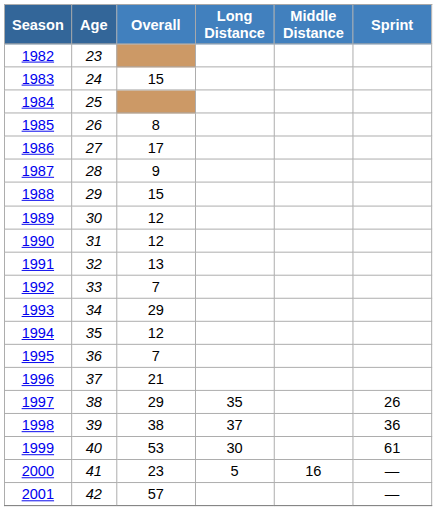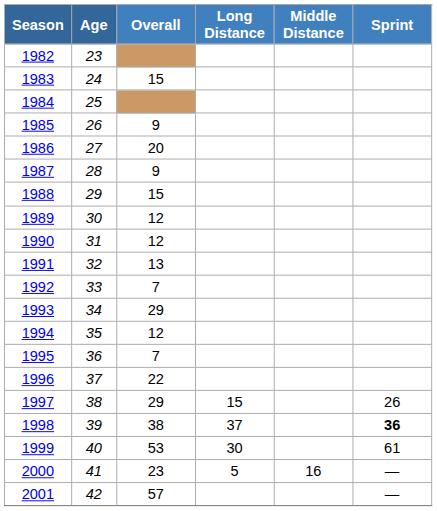 <table class="wikitable" style="font-size:95%; text-align:center; border:grey solid 1px; border-collapse:collapse; background:#ffffff;">
 <tr>
 <th style="background-color:#369; color:white; width:60px;" rowspan="2"> Season </th>
 <th style="background-color:#369; color:white; width:40px;" rowspan="2"> Age </th>
 </tr>
 <tr>
 <th style="background-color:#4180be; color:white; width:75px;">Overall</th>
 <th style="background-color:#4180be; color:white; width:75px;">Long Distance</th>
 <th style="background-color:#4180be; color:white; width:75px;">Middle Distance</th>
 <th style="background-color:#4180be; color:white; width:75px;">Sprint</th>
 </tr>
 <tr>
 <td><a href='#'>1982</a></td>
 <td><em>23</em></td>
 <td style="background:#c96;"></td>
 <td></td>
 <td></td>
 <td></td>
 </tr>
 <tr>
 <td><a href='#'>1983</a></td>
 <td><em>24</em></td>
 <td>15</td>
 <td></td>
 <td></td>
 <td></td>
 </tr>
 <tr>
 <td><a href='#'>1984</a></td>
 <td><em>25</em></td>
 <td style="background:#c96;"></td>
 <td></td>
 <td></td>
 <td></td>
 </tr>
 <tr>
 <td><a href='#'>1985</a></td>
 <td><em>26</em></td>
-<td>8</td>
+<td>9</td>
 <td></td>
 <td></td>
 <td></td>
 </tr>
 <tr>
 <td><a href='#'>1986</a></td>
 <td><em>27</em></td>
-<td>17</td>
+<td>20</td>
 <td></td>
 <td></td>
 <td></td>
 </tr>
 <tr>
 <td><a href='#'>1987</a></td>
 <td><em>28</em></td>
 <td>9</td>
 <td></td>
 <td></td>
 <td></td>
 </tr>
 <tr>
 <td><a href='#'>1988</a></td>
 <td><em>29</em></td>
 <td>15</td>
 <td></td>
 <td></td>
 <td></td>
 </tr>
 <tr>
 <td><a href='#'>1989</a></td>
 <td><em>30</em></td>
 <td>12</td>
 <td></td>
 <td></td>
 <td></td>
 </tr>
 <tr>
 <td><a href='#'>1990</a></td>
 <td><em>31</em></td>
 <td>12</td>
 <td></td>
 <td></td>
 <td></td>
 </tr>
 <tr>
 <td><a href='#'>1991</a></td>
 <td><em>32</em></td>
 <td>13</td>
 <td></td>
 <td></td>
 <td></td>
 </tr>
 <tr>
 <td><a href='#'>1992</a></td>
 <td><em>33</em></td>
 <td>7</td>
 <td></td>
 <td></td>
 <td></td>
 </tr>
 <tr>
 <td><a href='#'>1993</a></td>
 <td><em>34</em></td>
 <td>29</td>
 <td></td>
 <td></td>
 <td></td>
 </tr>
 <tr>
 <td><a href='#'>1994</a></td>
 <td><em>35</em></td>
 <td>12</td>
 <td></td>
 <td></td>
 <td></td>
 </tr>
 <tr>
 <td><a href='#'>1995</a></td>
 <td><em>36</em></td>
 <td>7</td>
 <td></td>
 <td></td>
 <td></td>
 </tr>
 <tr>
 <td><a href='#'>1996</a></td>
 <td><em>37</em></td>
-<td>21</td>
+<td>22</td>
 <td></td>
 <td></td>
 <td></td>
 </tr>
 <tr>
 <td><a href='#'>1997</a></td>
 <td><em>38</em></td>
 <td>29</td>
-<td>35</td>
+<td>15</td>
 <td></td>
 <td>26</td>
 </tr>
 <tr>
 <td><a href='#'>1998</a></td>
 <td><em>39</em></td>
 <td>38</td>
 <td>37</td>
 <td></td>
-<td>36</td>
+<td><strong>36</strong></td>
 </tr>
 <tr>
 <td><a href='#'>1999</a></td>
 <td><em>40</em></td>
 <td>53</td>
 <td>30</td>
 <td></td>
 <td>61</td>
 </tr>
 <tr>
 <td><a href='#'>2000</a></td>
 <td><em>41</em></td>
 <td>23</td>
 <td>5</td>
 <td>16</td>
 <td>—</td>
 </tr>
 <tr>
 <td><a href='#'>2001</a></td>
 <td><em>42</em></td>
 <td>57</td>
 <td></td>
 <td></td>
 <td>—</td>
 </tr>
 <tr>
 </tr>
 </table>
